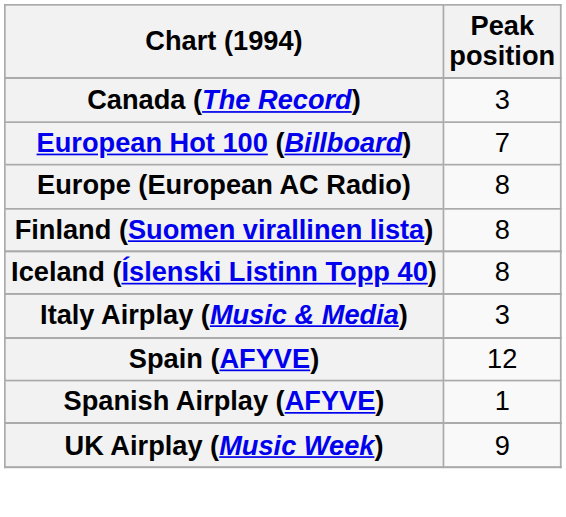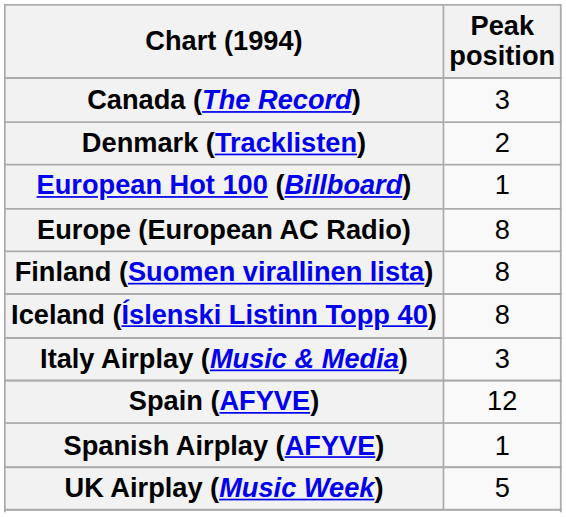 <table class="wikitable sortable plainrowheaders" style="text-align:center">
 <tr>
 <th>Chart (1994)</th>
 <th>Peak<br>position</th>
 </tr>
 <tr>
 </tr>
 <tr>
 </tr>
 <tr>
 </tr>
 <tr>
 </tr>
 <tr>
 <th scope="row">Canada (<a href='#'><em>The Record</em></a>)</th>
 <td>3</td>
 </tr>
 <tr>
+<th scope="row">Denmark (<a href='#'>Tracklisten</a>)</th>
+<td>2</td>
+</tr>
+<tr>
 <th scope="row"><a href='#'>European Hot 100</a> (<em><a href='#'>Billboard</a></em>)</th>
-<td>7</td>
+<td>1</td>
 </tr>
 <tr>
 <th scope="row">Europe (European AC Radio)</th>
 <td>8</td>
 </tr>
 <tr>
 <th scope="row">Finland (<a href='#'>Suomen virallinen lista</a>)</th>
 <td>8</td>
 </tr>
 <tr>
 </tr>
 <tr>
 <th scope="row">Iceland (<a href='#'>Íslenski Listinn Topp 40</a>)</th>
 <td>8</td>
 </tr>
 <tr>
 </tr>
 <tr>
 <th scope="row">Italy Airplay (<em><a href='#'>Music & Media</a></em>)</th>
 <td>3</td>
 </tr>
 <tr>
 </tr>
 <tr>
 </tr>
 <tr>
 </tr>
 <tr>
 </tr>
 <tr>
 </tr>
 <tr>
 <th scope="row">Spain (<a href='#'>AFYVE</a>)</th>
 <td>12</td>
 </tr>
 <tr>
 <th scope="row">Spanish Airplay (<a href='#'>AFYVE</a>)</th>
 <td>1</td>
 </tr>
 <tr>
 </tr>
 <tr>
 </tr>
 <tr>
 </tr>
 <tr>
 <th scope="row">UK Airplay (<em><a href='#'>Music Week</a></em>)</th>
-<td>9</td>
+<td>5</td>
 </tr>
 <tr>
 </tr>
 <tr>
 </tr>
 </table>
